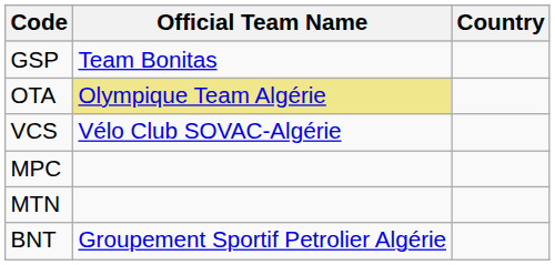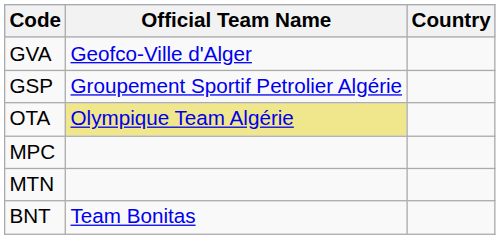 <table class="wikitable">
 <tr style="background:#ccccff;">
 <th>Code</th>
 <th>Official Team Name</th>
 <th>Country</th>
 </tr>
 <tr>
+<td>GVA</td>
+<td><a href='#'>Geofco-Ville d'Alger</a></td>
+<td></td>
+</tr>
+<tr>
 <td>GSP</td>
-<td><a href='#'>Team Bonitas</a></td>
+<td><a href='#'>Groupement Sportif Petrolier Algérie</a></td>
 <td></td>
 </tr>
 <tr>
 <td>OTA</td>
 <td style="background: khaki;"><a href='#'>Olympique Team Algérie</a></td>
-<td></td>
-</tr>
-<tr>
-<td>VCS</td>
-<td><a href='#'>Vélo Club SOVAC-Algérie</a></td>
 <td></td>
 </tr>
 <tr>
 <td>MPC</td>
 <td></td>
 <td></td>
 </tr>
 <tr>
 <td>MTN</td>
 <td></td>
 <td></td>
 </tr>
 <tr>
 <td>BNT</td>
-<td><a href='#'>Groupement Sportif Petrolier Algérie</a></td>
+<td><a href='#'>Team Bonitas</a></td>
 <td></td>
 </tr>
 </table>
